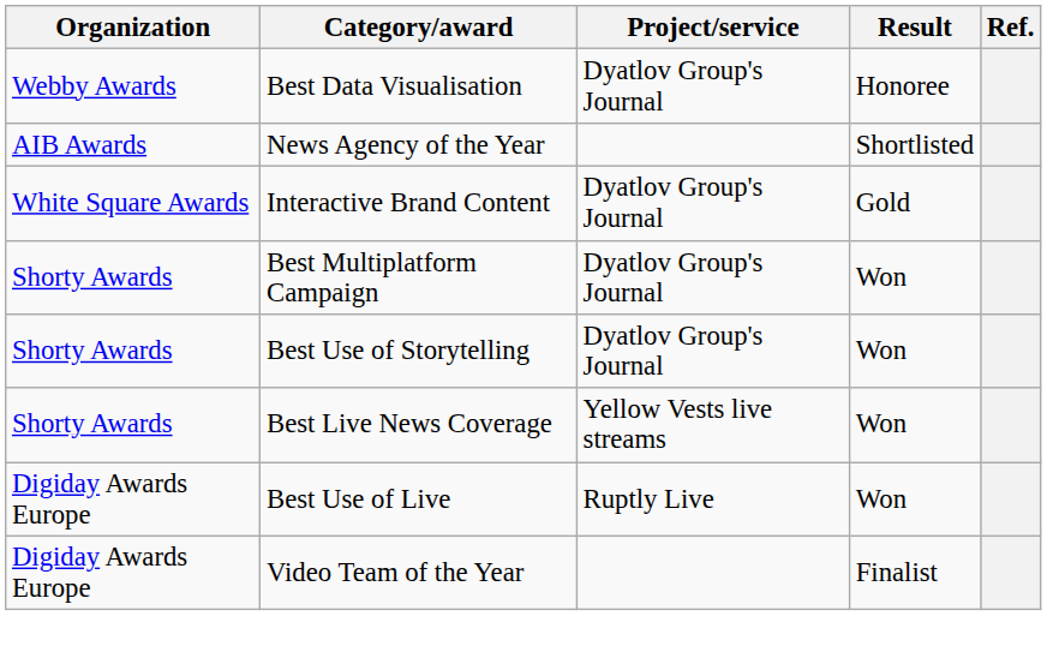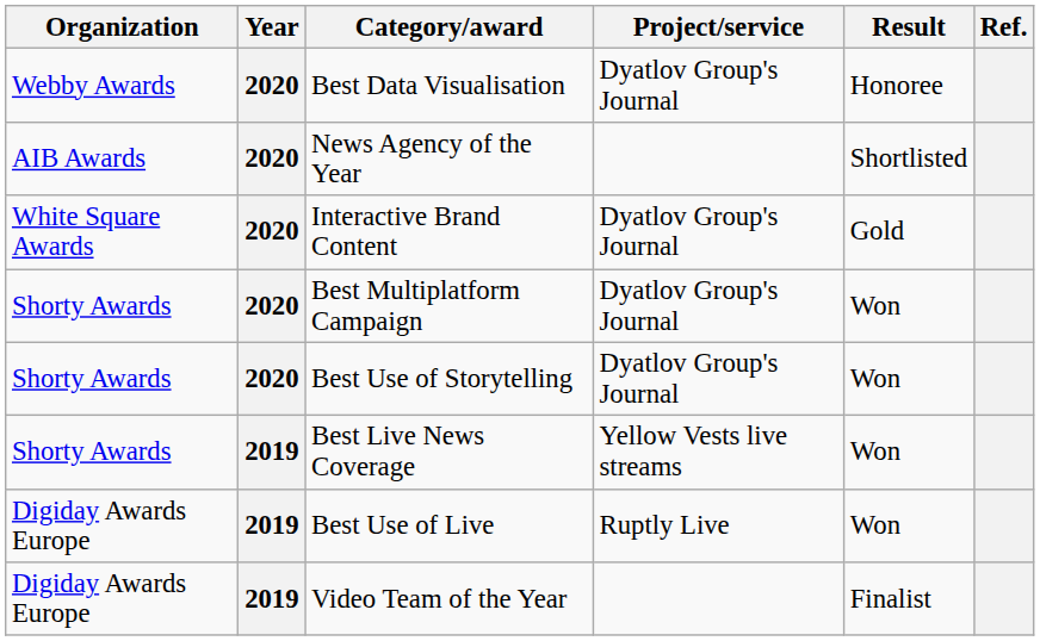 <table class="wikitable">
 <tr>
 <th>Organization</th>
+<th>Year</th>
 <th>Category/award</th>
 <th>Project/service</th>
 <th>Result</th>
 <th>Ref.</th>
 </tr>
 <tr>
 <td><a href='#'>Webby Awards</a></td>
+<th>2020</th>
 <td>Best Data Visualisation</td>
 <td>Dyatlov Group's Journal</td>
 <td>Honoree</td>
 <th></th>
 </tr>
 <tr>
 <td><a href='#'>AIB Awards</a></td>
+<th>2020</th>
 <td>News Agency of the Year</td>
 <td></td>
 <td>Shortlisted</td>
 <th><br></th>
 </tr>
 <tr>
 <td><a href='#'>White Square Awards</a></td>
+<th>2020</th>
 <td>Interactive Brand Content</td>
 <td>Dyatlov Group's Journal</td>
 <td>Gold</td>
 <th></th>
 </tr>
 <tr>
 <td><a href='#'>Shorty Awards</a></td>
+<th>2020</th>
 <td>Best Multiplatform Campaign</td>
 <td>Dyatlov Group's Journal</td>
 <td>Won</td>
 <th></th>
 </tr>
 <tr>
 <td><a href='#'>Shorty Awards</a></td>
+<th>2020</th>
 <td>Best Use of Storytelling</td>
 <td>Dyatlov Group's Journal</td>
 <td>Won</td>
 <th></th>
 </tr>
 <tr>
 <td><a href='#'>Shorty Awards</a></td>
+<th>2019</th>
 <td>Best Live News Coverage</td>
 <td>Yellow Vests live streams</td>
 <td>Won</td>
 <th></th>
 </tr>
 <tr>
 <td><a href='#'>Digiday</a> Awards Europe</td>
+<th>2019</th>
 <td>Best Use of Live</td>
 <td>Ruptly Live</td>
 <td>Won</td>
 <th></th>
 </tr>
 <tr>
 <td><a href='#'>Digiday</a> Awards Europe</td>
+<th>2019</th>
 <td>Video Team of the Year</td>
 <td></td>
 <td>Finalist</td>
 <th></th>
 </tr>
 </table>
